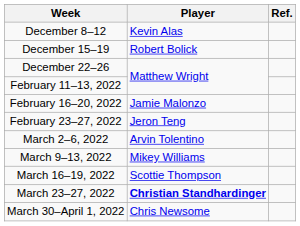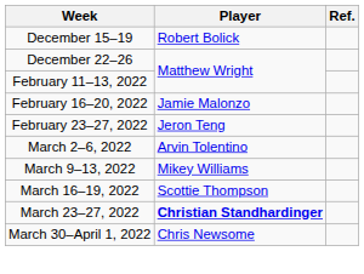 <table class="wikitable">
 <tr>
 <th>Week</th>
 <th>Player</th>
 <th>Ref.</th>
-</tr>
-<tr>
-<td align=center>December 8–12</td>
-<td><a href='#'>Kevin Alas</a> </td>
-<td align=center></td>
 </tr>
 <tr>
 <td align=center>December 15–19</td>
 <td><a href='#'>Robert Bolick</a> </td>
 <td align=center></td>
 </tr>
 <tr>
 <td align=center>December 22–26</td>
 <td rowspan=2><a href='#'>Matthew Wright</a> </td>
 <td align=center></td>
 </tr>
 <tr>
 <td align=center>February 11–13, 2022</td>
 <td align=center></td>
 </tr>
 <tr>
 <td align=center>February 16–20, 2022</td>
 <td><a href='#'>Jamie Malonzo</a> </td>
 <td align=center></td>
 </tr>
 <tr>
 <td align=center>February 23–27, 2022</td>
 <td><a href='#'>Jeron Teng</a> </td>
 <td align=center></td>
 </tr>
 <tr>
 <td align=center>March 2–6, 2022</td>
 <td><a href='#'>Arvin Tolentino</a> </td>
 <td align=center></td>
 </tr>
 <tr>
 <td align=center>March 9–13, 2022</td>
 <td><a href='#'>Mikey Williams</a> </td>
 <td align=center></td>
 </tr>
 <tr>
 <td align=center>March 16–19, 2022</td>
 <td><a href='#'>Scottie Thompson</a> </td>
 <td align=center></td>
 </tr>
 <tr>
 <td align=center>March 23–27, 2022</td>
 <td><strong><a href='#'>Christian Standhardinger</a> </strong></td>
 <td align=center></td>
 </tr>
 <tr>
 <td align=center>March 30–April 1, 2022</td>
 <td><a href='#'>Chris Newsome</a> </td>
 <td align=center></td>
 </tr>
 </table>
